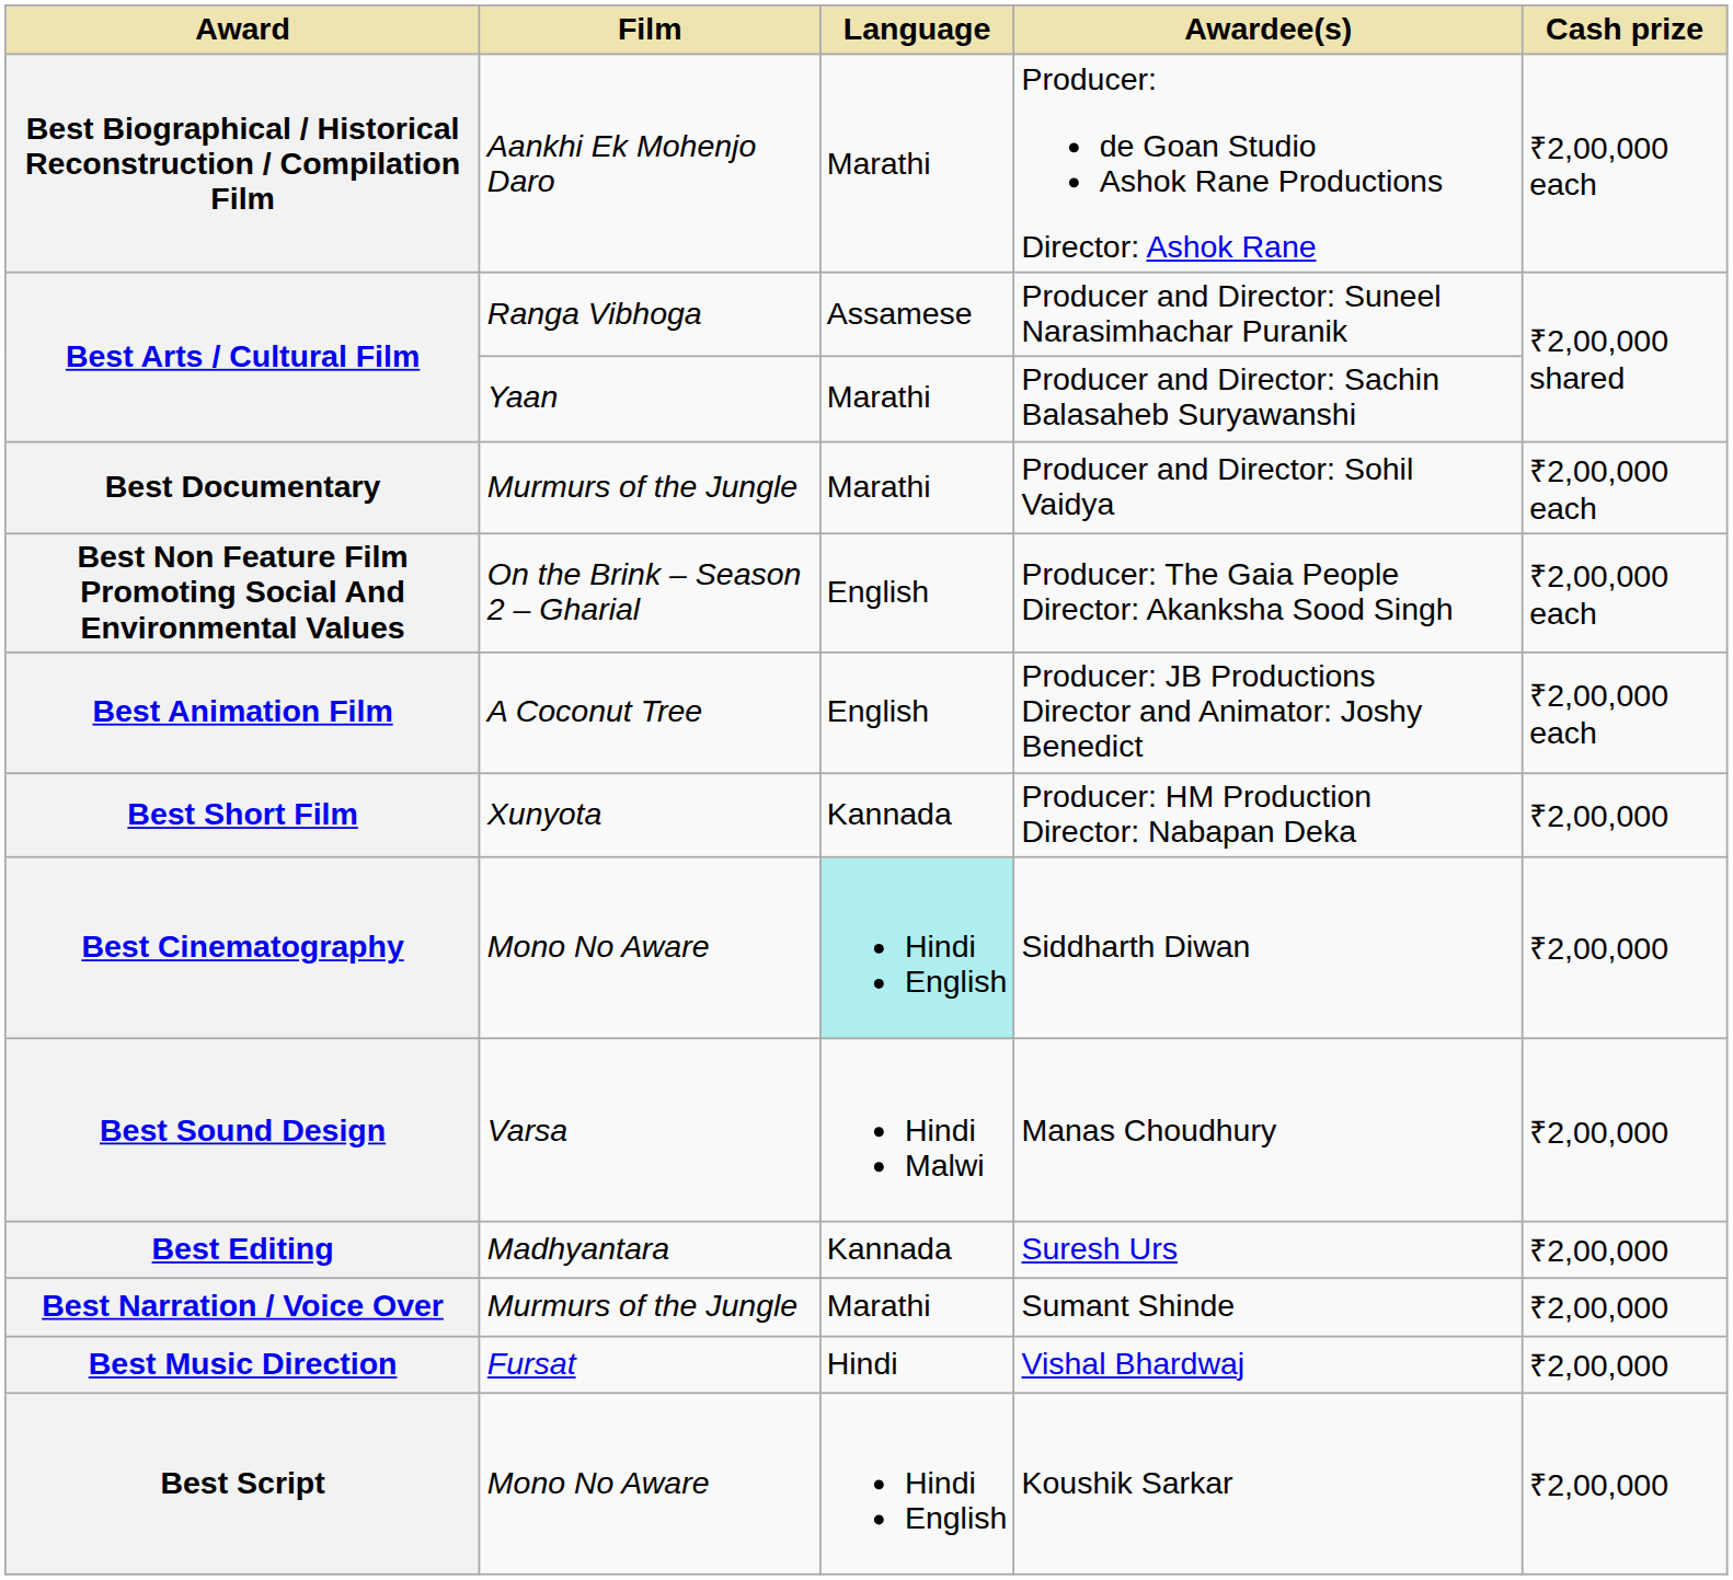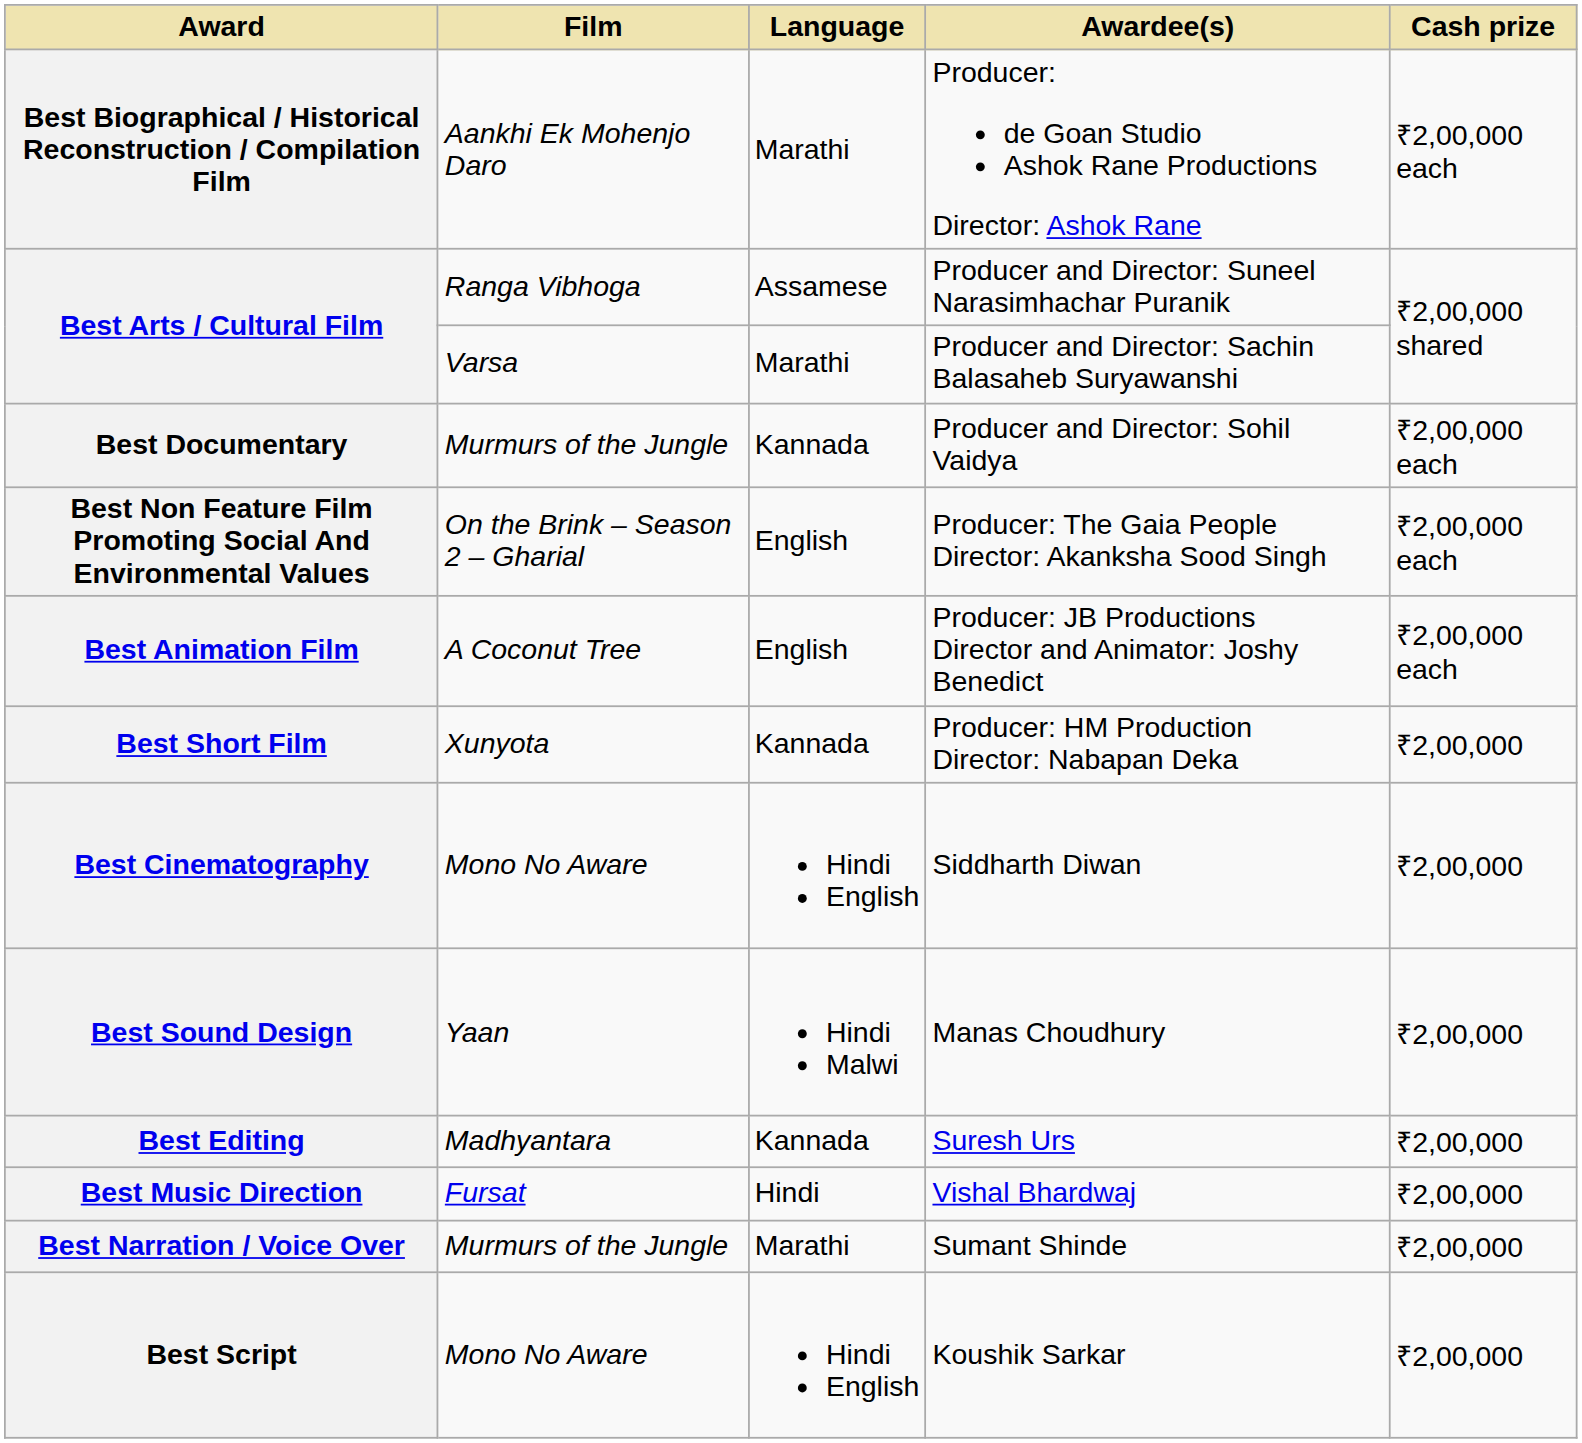 <table class="wikitable plainrowheaders" style="width:100%;">
 <tr>
 <th style="background-color:#EFE4B0;width:28%;">Award</th>
 <th style="background-color:#EFE4B0;width:20%;">Film</th>
 <th style="background-color:#EFE4B0;width:10%;">Language</th>
 <th style="background-color:#EFE4B0;width:30%;">Awardee(s)</th>
 <th style="background-color:#EFE4B0;width:12%;">Cash prize</th>
 </tr>
 <tr>
 <th scope="row">Best Biographical / Historical Reconstruction / Compilation Film</th>
 <td><em>Aankhi Ek Mohenjo Daro</em></td>
 <td>Marathi</td>
 <td>Producer:<br><ul><li>de Goan Studio</li><li>Ashok Rane Productions</li></ul>Director: <a href='#'>Ashok Rane</a></td>
 <td>₹2,00,000 each</td>
 </tr>
 <tr>
 <th scope="row" rowspan="2"><a href='#'>Best Arts / Cultural Film</a></th>
 <td><em>Ranga Vibhoga</em></td>
 <td>Assamese</td>
 <td>Producer and Director: Suneel Narasimhachar Puranik</td>
 <td rowspan="2">₹2,00,000 shared</td>
 </tr>
 <tr>
-<td><em>Yaan</em></td>
+<td><em>Varsa</em></td>
 <td>Marathi</td>
 <td>Producer and Director: Sachin Balasaheb Suryawanshi</td>
 </tr>
 <tr>
 <th scope="row">Best Documentary</th>
 <td><em>Murmurs of the Jungle</em></td>
-<td>Marathi</td>
+<td>Kannada</td>
 <td>Producer and Director: Sohil Vaidya</td>
 <td>₹2,00,000 each</td>
 </tr>
 <tr>
 <th scope="row">Best Non Feature Film Promoting Social And Environmental Values</th>
 <td><em>On the Brink – Season 2 – Gharial</em></td>
 <td>English</td>
 <td>Producer: The Gaia People<br>Director: Akanksha Sood Singh</td>
 <td>₹2,00,000 each</td>
 </tr>
 <tr>
 <th scope="row"><a href='#'>Best Animation Film</a></th>
 <td><em>A Coconut Tree</em></td>
 <td>English</td>
 <td>Producer: JB Productions<br>Director and Animator: Joshy Benedict</td>
 <td>₹2,00,000 each</td>
 </tr>
 <tr>
 <th scope="row"><a href='#'>Best Short Film</a></th>
 <td><em>Xunyota</em></td>
 <td>Kannada</td>
 <td>Producer: HM Production<br>Director: Nabapan Deka</td>
 <td>₹2,00,000</td>
 </tr>
 <tr>
 <th scope="row"><a href='#'>Best Cinematography</a></th>
 <td><em>Mono No Aware</em></td>
-<td style="background: paleturquoise;"><br><ul><li>Hindi</li><li>English</li></ul></td>
+<td><br><ul><li>Hindi</li><li>English</li></ul></td>
 <td>Siddharth Diwan</td>
 <td>₹2,00,000</td>
 </tr>
 <tr>
 <th scope="row"><a href='#'>Best Sound Design</a></th>
-<td><em>Varsa</em></td>
+<td><em>Yaan</em></td>
 <td><br><ul><li>Hindi</li><li>Malwi</li></ul></td>
 <td>Manas Choudhury</td>
 <td>₹2,00,000</td>
 </tr>
 <tr>
 <th scope="row"><a href='#'>Best Editing</a></th>
 <td><em>Madhyantara</em></td>
 <td>Kannada</td>
 <td><a href='#'>Suresh Urs</a></td>
 <td>₹2,00,000</td>
 </tr>
 <tr>
+<th scope="row"><a href='#'>Best Music Direction</a></th>
+<td><em><a href='#'>Fursat</a></em></td>
+<td>Hindi</td>
+<td><a href='#'>Vishal Bhardwaj</a></td>
+<td>₹2,00,000</td>
+</tr>
+<tr>
 <th scope="row"><a href='#'>Best Narration / Voice Over</a></th>
 <td><em>Murmurs of the Jungle</em></td>
 <td>Marathi</td>
 <td>Sumant Shinde</td>
-<td>₹2,00,000</td>
-</tr>
-<tr>
-<th scope="row"><a href='#'>Best Music Direction</a></th>
-<td><em><a href='#'>Fursat</a></em></td>
-<td>Hindi</td>
-<td><a href='#'>Vishal Bhardwaj</a></td>
 <td>₹2,00,000</td>
 </tr>
 <tr>
 <th scope="row">Best Script</th>
 <td><em>Mono No Aware</em></td>
 <td><br><ul><li>Hindi</li><li>English</li></ul></td>
 <td>Koushik Sarkar</td>
 <td>₹2,00,000</td>
 </tr>
 </table>
